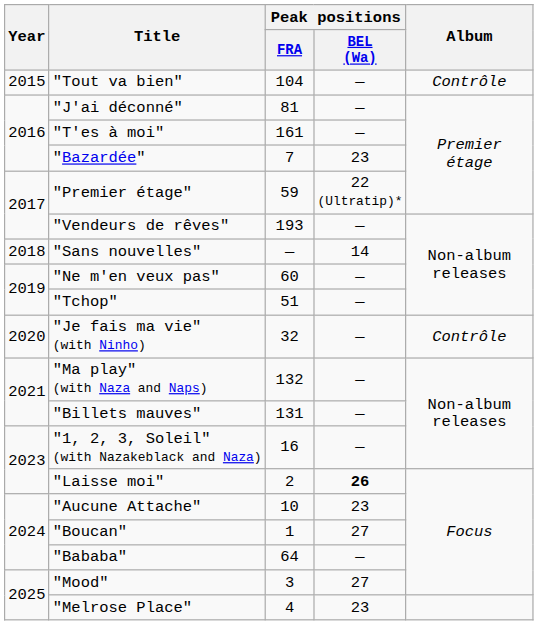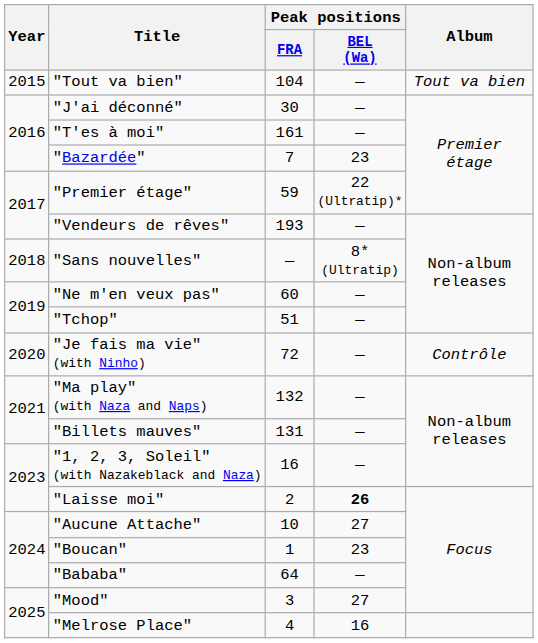 <table class="wikitable">
 <tr>
 <th rowspan="2">Year</th>
 <th rowspan="2">Title</th>
 <th colspan="2">Peak positions</th>
 <th rowspan="2" style="text-align:center; width:100px;">Album</th>
 </tr>
 <tr>
 <th scope="col" style="width:3em;font-size:90%;"><a href='#'>FRA</a><br></th>
 <th scope="col" style="width:3em;font-size:90%;"><a href='#'>BEL<br>(Wa)</a><br></th>
 </tr>
 <tr>
 <td style="text-align:center;">2015</td>
 <td>"Tout va bien"</td>
 <td style="text-align:center;">104</td>
 <td style="text-align:center;">—</td>
-<td style="text-align:center;"><em>Contrôle</em></td>
+<td style="text-align:center;"><em>Tout va bien</em></td>
 </tr>
 <tr>
 <td style="text-align:center;" rowspan=3>2016</td>
 <td>"J'ai déconné"</td>
-<td style="text-align:center;">81</td>
+<td style="text-align:center;">30</td>
 <td style="text-align:center;">—</td>
 <td style="text-align:center;" rowspan=4><em>Premier étage</em></td>
 </tr>
 <tr>
 <td>"T'es à moi"</td>
 <td style="text-align:center;">161</td>
 <td style="text-align:center;">—</td>
 </tr>
 <tr>
 <td>"<a href='#'>Bazardée</a>"</td>
 <td style="text-align:center;">7</td>
 <td style="text-align:center;">23</td>
 </tr>
 <tr>
 <td style="text-align:center;" rowspan=2>2017</td>
 <td>"Premier étage"</td>
 <td style="text-align:center;">59</td>
 <td style="text-align:center;">22<br><small>(Ultratip)*</small></td>
 </tr>
 <tr>
 <td>"Vendeurs de rêves"</td>
 <td style="text-align:center;">193</td>
 <td style="text-align:center;">—</td>
 <td style="text-align:center;" rowspan="4">Non-album releases</td>
 </tr>
 <tr>
 <td style="text-align:center;">2018</td>
 <td>"Sans nouvelles"</td>
 <td style="text-align:center;">—</td>
-<td style="text-align:center;">14</td>
+<td style="text-align:center;">8*<br><small>(Ultratip)</small></td>
 </tr>
 <tr>
 <td style="text-align:center;" rowspan="2">2019</td>
 <td>"Ne m'en veux pas"</td>
 <td style="text-align:center;">60</td>
 <td style="text-align:center;">—</td>
 </tr>
 <tr>
 <td>"Tchop"</td>
 <td style="text-align:center;">51</td>
 <td style="text-align:center;">—</td>
 </tr>
 <tr>
 <td style="text-align:center;">2020</td>
 <td>"Je fais ma vie"<br><small>(with <a href='#'>Ninho</a>)</small></td>
-<td style="text-align:center;">32</td>
+<td style="text-align:center;">72</td>
 <td style="text-align:center;">—</td>
 <td style="text-align:center;"><em>Contrôle</em></td>
 </tr>
 <tr>
 <td style="text-align:center;" rowspan=2>2021</td>
 <td>"Ma play"<br><small>(with <a href='#'>Naza</a> and <a href='#'>Naps</a>)</small></td>
 <td style="text-align:center;">132</td>
 <td style="text-align:center;">—</td>
 <td style="text-align:center;" rowspan="3">Non-album releases</td>
 </tr>
 <tr>
 <td>"Billets mauves"</td>
 <td style="text-align:center;">131</td>
 <td style="text-align:center;">—</td>
 </tr>
 <tr>
 <td style="text-align:center;" rowspan=2>2023</td>
 <td>"1, 2, 3, Soleil"<br><small>(with Nazakeblack and <a href='#'>Naza</a>)</small></td>
 <td style="text-align:center;">16</td>
 <td style="text-align:center;">—</td>
 </tr>
 <tr>
 <td>"Laisse moi"</td>
 <td style="text-align:center;">2</td>
 <td style="text-align:center;"><strong>26</strong></td>
 <td style="text-align:center;" rowspan=5><em>Focus</em></td>
 </tr>
 <tr>
 <td style="text-align:center;" rowspan=3>2024</td>
 <td>"Aucune Attache"</td>
 <td style="text-align:center;">10</td>
-<td style="text-align:center;">23</td>
+<td style="text-align:center;">27</td>
 </tr>
 <tr>
 <td>"Boucan"<br></td>
 <td style="text-align:center;">1</td>
-<td style="text-align:center;">27</td>
+<td style="text-align:center;">23</td>
 </tr>
 <tr>
 <td>"Bababa"</td>
 <td style="text-align:center;">64</td>
 <td style="text-align:center;">—</td>
 </tr>
 <tr>
 <td style="text-align:center;" rowspan="2">2025</td>
 <td>"Mood"</td>
 <td style="text-align:center;">3</td>
 <td style="text-align:center;">27</td>
 </tr>
 <tr>
 <td>"Melrose Place"<br></td>
 <td style="text-align:center;">4</td>
-<td style="text-align:center;">23</td>
+<td style="text-align:center;">16</td>
 <td></td>
 </tr>
 </table>
